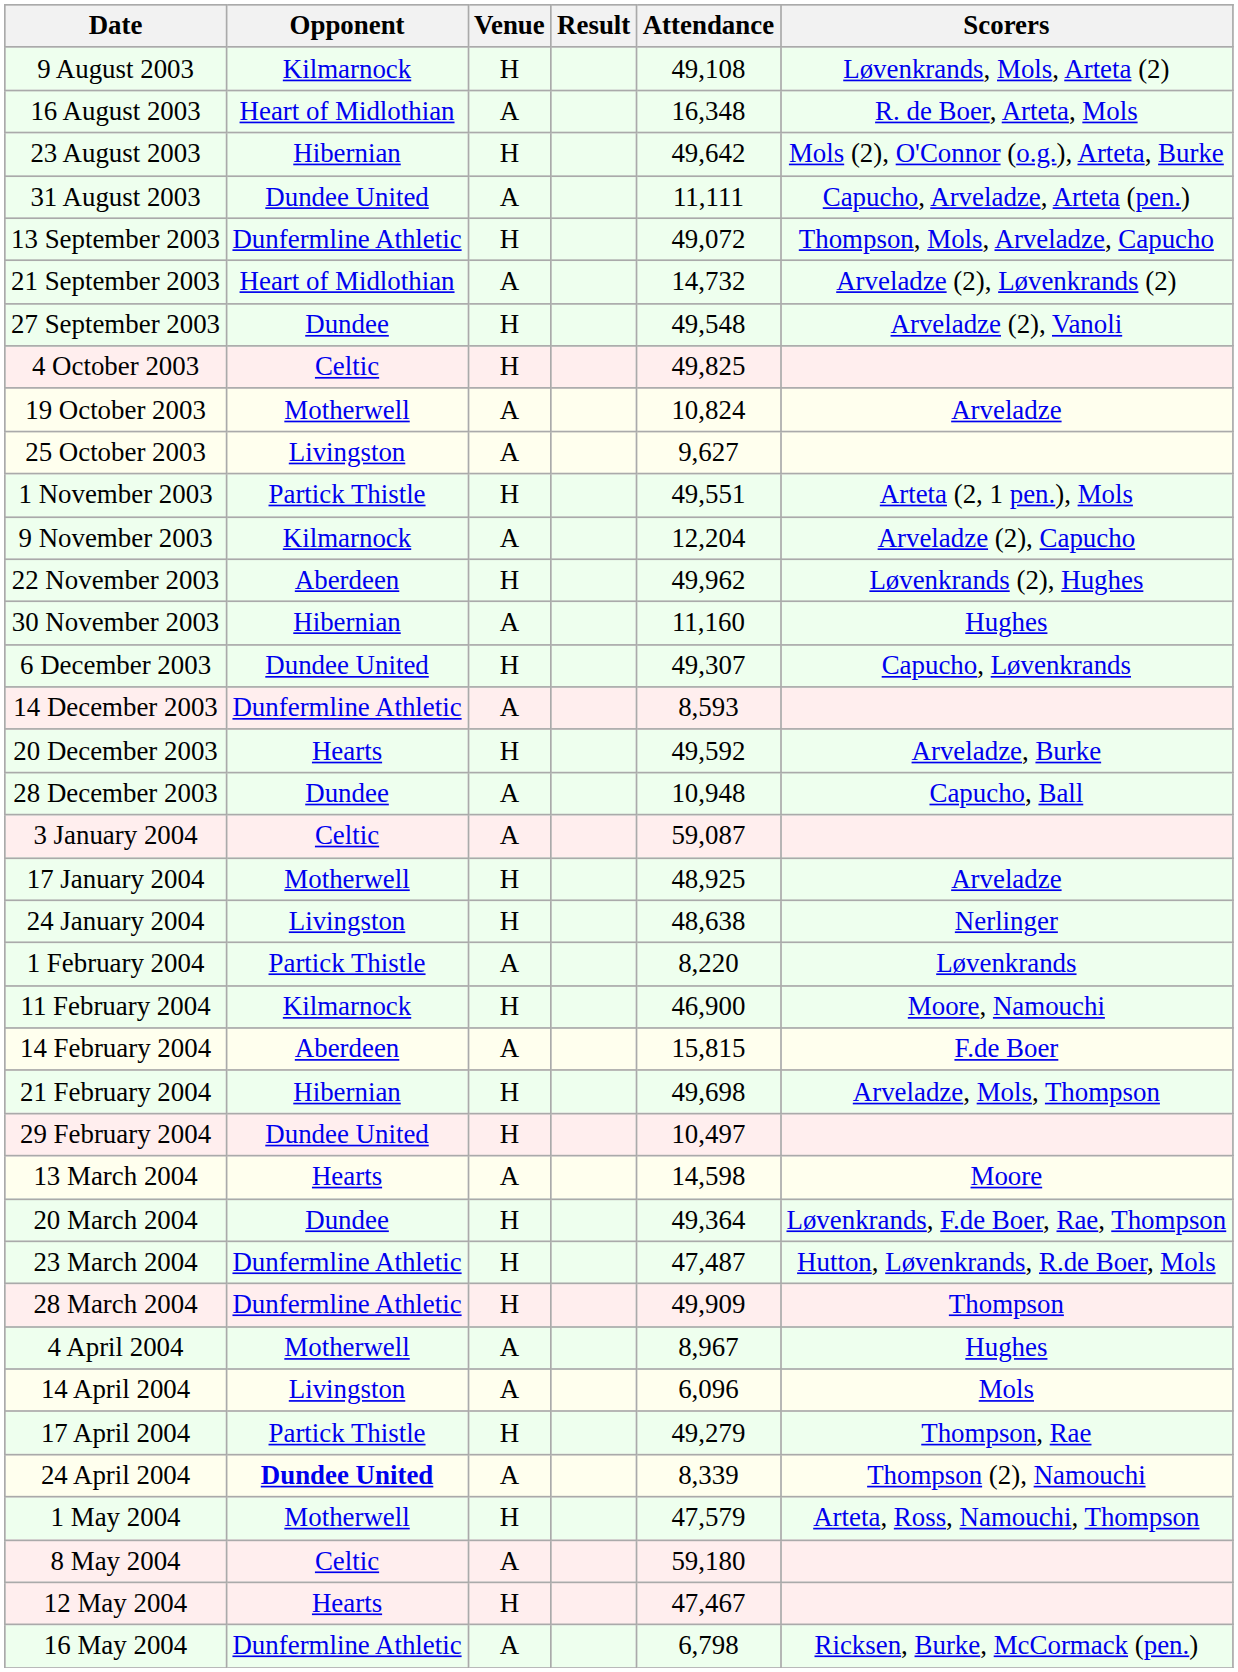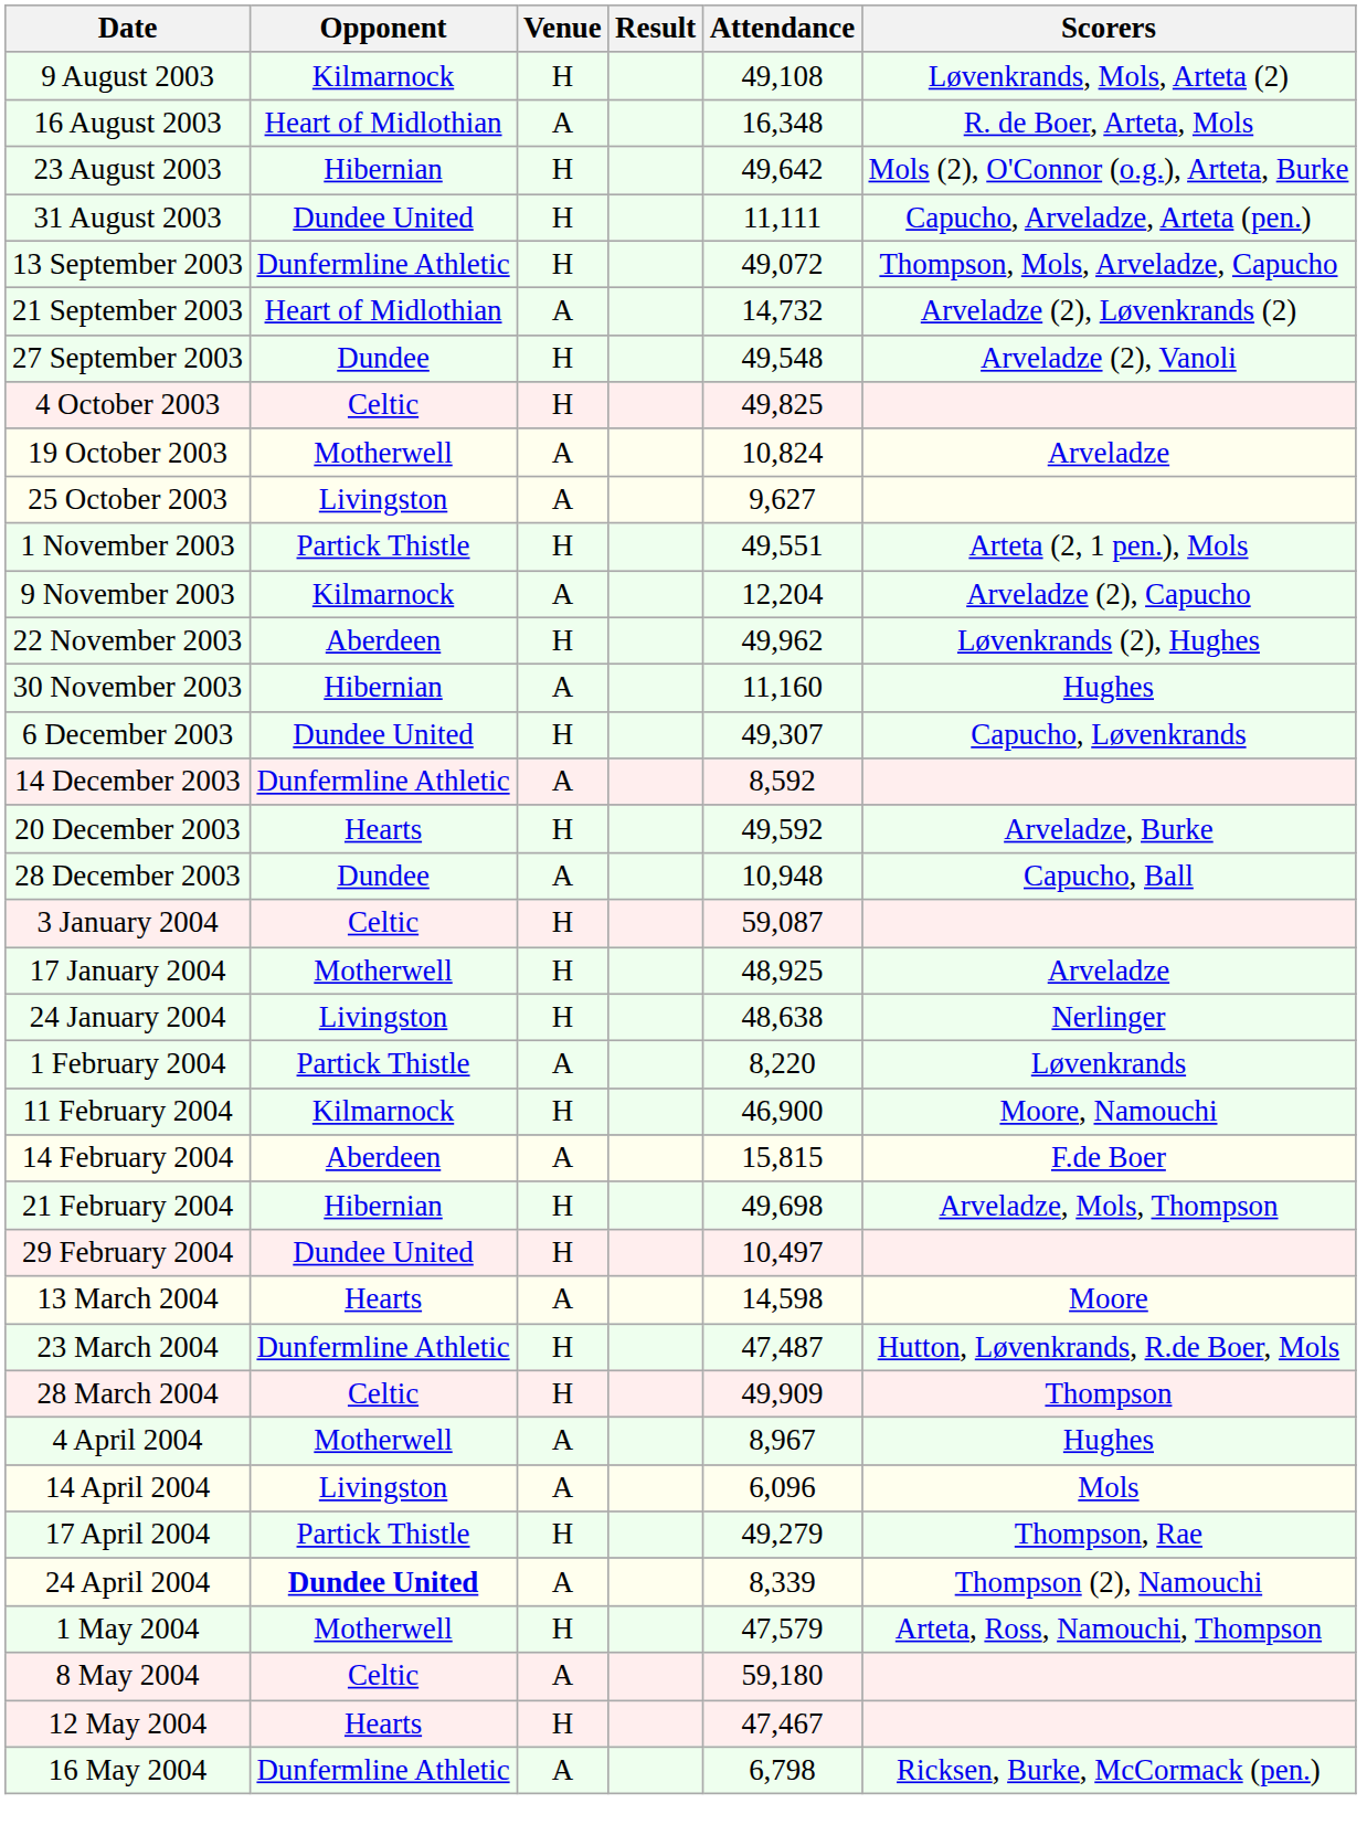 <table class="wikitable sortable" style="font-size:100%; text-align:center">
 <tr>
 <th>Date</th>
 <th>Opponent</th>
 <th>Venue</th>
 <th>Result</th>
 <th>Attendance</th>
 <th>Scorers</th>
 </tr>
 <tr bgcolor = "#EEFFEE">
 <td>9 August 2003</td>
 <td><a href='#'>Kilmarnock</a></td>
 <td>H</td>
 <td></td>
 <td>49,108</td>
 <td><a href='#'>Løvenkrands</a>, <a href='#'>Mols</a>, <a href='#'>Arteta</a> (2)</td>
 </tr>
 <tr bgcolor = "#EEFFEE">
 <td>16 August 2003</td>
 <td><a href='#'>Heart of Midlothian</a></td>
 <td>A</td>
 <td></td>
 <td>16,348</td>
 <td><a href='#'>R. de Boer</a>, <a href='#'>Arteta</a>, <a href='#'>Mols</a></td>
 </tr>
 <tr bgcolor = "#EEFFEE">
 <td>23 August 2003</td>
 <td><a href='#'>Hibernian</a></td>
 <td>H</td>
 <td></td>
 <td>49,642</td>
 <td><a href='#'>Mols</a> (2), <a href='#'>O'Connor</a> (<a href='#'>o.g.</a>), <a href='#'>Arteta</a>, <a href='#'>Burke</a></td>
 </tr>
 <tr bgcolor = "#EEFFEE">
 <td>31 August 2003</td>
 <td><a href='#'>Dundee United</a></td>
-<td>A</td>
+<td>H</td>
 <td></td>
 <td>11,111</td>
 <td><a href='#'>Capucho</a>, <a href='#'>Arveladze</a>, <a href='#'>Arteta</a> (<a href='#'>pen.</a>)</td>
 </tr>
 <tr bgcolor = "#EEFFEE">
 <td>13 September 2003</td>
 <td><a href='#'>Dunfermline Athletic</a></td>
 <td>H</td>
 <td></td>
 <td>49,072</td>
 <td><a href='#'>Thompson</a>, <a href='#'>Mols</a>, <a href='#'>Arveladze</a>, <a href='#'>Capucho</a></td>
 </tr>
 <tr bgcolor = "#EEFFEE">
 <td>21 September 2003</td>
 <td><a href='#'>Heart of Midlothian</a></td>
 <td>A</td>
 <td></td>
 <td>14,732</td>
 <td><a href='#'>Arveladze</a> (2), <a href='#'>Løvenkrands</a> (2)</td>
 </tr>
 <tr bgcolor = "#EEFFEE">
 <td>27 September 2003</td>
 <td><a href='#'>Dundee</a></td>
 <td>H</td>
 <td></td>
 <td>49,548</td>
 <td><a href='#'>Arveladze</a> (2), <a href='#'>Vanoli</a></td>
 </tr>
 <tr bgcolor = "#FFEEEE">
 <td>4 October 2003</td>
 <td><a href='#'>Celtic</a></td>
 <td>H</td>
 <td></td>
 <td>49,825</td>
 <td></td>
 </tr>
 <tr bgcolor = "#FFFFEE">
 <td>19 October 2003</td>
 <td><a href='#'>Motherwell</a></td>
 <td>A</td>
 <td></td>
 <td>10,824</td>
 <td><a href='#'>Arveladze</a></td>
 </tr>
 <tr bgcolor = "#FFFFEE">
 <td>25 October 2003</td>
 <td><a href='#'>Livingston</a></td>
 <td>A</td>
 <td></td>
 <td>9,627</td>
 <td></td>
 </tr>
 <tr bgcolor = "#EEFFEE">
 <td>1 November 2003</td>
 <td><a href='#'>Partick Thistle</a></td>
 <td>H</td>
 <td></td>
 <td>49,551</td>
 <td><a href='#'>Arteta</a> (2, 1 <a href='#'>pen.</a>), <a href='#'>Mols</a></td>
 </tr>
 <tr bgcolor = "#EEFFEE">
 <td>9 November 2003</td>
 <td><a href='#'>Kilmarnock</a></td>
 <td>A</td>
 <td></td>
 <td>12,204</td>
 <td><a href='#'>Arveladze</a> (2), <a href='#'>Capucho</a></td>
 </tr>
 <tr bgcolor = "#EEFFEE">
 <td>22 November 2003</td>
 <td><a href='#'>Aberdeen</a></td>
 <td>H</td>
 <td></td>
 <td>49,962</td>
 <td><a href='#'>Løvenkrands</a> (2), <a href='#'>Hughes</a></td>
 </tr>
 <tr bgcolor = "#EEFFEE">
 <td>30 November 2003</td>
 <td><a href='#'>Hibernian</a></td>
 <td>A</td>
 <td></td>
 <td>11,160</td>
 <td><a href='#'>Hughes</a></td>
 </tr>
 <tr bgcolor = "#EEFFEE">
 <td>6 December 2003</td>
 <td><a href='#'>Dundee United</a></td>
 <td>H</td>
 <td></td>
 <td>49,307</td>
 <td><a href='#'>Capucho</a>, <a href='#'>Løvenkrands</a></td>
 </tr>
 <tr bgcolor = "#FFEEEE">
 <td>14 December 2003</td>
 <td><a href='#'>Dunfermline Athletic</a></td>
 <td>A</td>
 <td></td>
-<td>8,593</td>
+<td>8,592</td>
 <td></td>
 </tr>
 <tr bgcolor = "#EEFFEE">
 <td>20 December 2003</td>
 <td><a href='#'>Hearts</a></td>
 <td>H</td>
 <td></td>
 <td>49,592</td>
 <td><a href='#'>Arveladze</a>, <a href='#'>Burke</a></td>
 </tr>
 <tr bgcolor = "#EEFFEE">
 <td>28 December 2003</td>
 <td><a href='#'>Dundee</a></td>
 <td>A</td>
 <td></td>
 <td>10,948</td>
 <td><a href='#'>Capucho</a>, <a href='#'>Ball</a></td>
 </tr>
 <tr bgcolor = "#FFEEEE">
 <td>3 January 2004</td>
 <td><a href='#'>Celtic</a></td>
-<td>A</td>
+<td>H</td>
 <td></td>
 <td>59,087</td>
 <td></td>
 </tr>
 <tr bgcolor = "#EEFFEE">
 <td>17 January 2004</td>
 <td><a href='#'>Motherwell</a></td>
 <td>H</td>
 <td></td>
 <td>48,925</td>
 <td><a href='#'>Arveladze</a></td>
 </tr>
 <tr bgcolor = "#EEFFEE">
 <td>24 January 2004</td>
 <td><a href='#'>Livingston</a></td>
 <td>H</td>
 <td></td>
 <td>48,638</td>
 <td><a href='#'>Nerlinger</a></td>
 </tr>
 <tr bgcolor = "#EEFFEE">
 <td>1 February 2004</td>
 <td><a href='#'>Partick Thistle</a></td>
 <td>A</td>
 <td></td>
 <td>8,220</td>
 <td><a href='#'>Løvenkrands</a></td>
 </tr>
 <tr bgcolor = "#EEFFEE">
 <td>11 February 2004</td>
 <td><a href='#'>Kilmarnock</a></td>
 <td>H</td>
 <td></td>
 <td>46,900</td>
 <td><a href='#'>Moore</a>, <a href='#'>Namouchi</a></td>
 </tr>
 <tr bgcolor = "#FFFFEE">
 <td>14 February 2004</td>
 <td><a href='#'>Aberdeen</a></td>
 <td>A</td>
 <td></td>
 <td>15,815</td>
 <td><a href='#'>F.de Boer</a></td>
 </tr>
 <tr bgcolor = "#EEFFEE">
 <td>21 February 2004</td>
 <td><a href='#'>Hibernian</a></td>
 <td>H</td>
 <td></td>
 <td>49,698</td>
 <td><a href='#'>Arveladze</a>, <a href='#'>Mols</a>, <a href='#'>Thompson</a></td>
 </tr>
 <tr bgcolor = "#FFEEEE">
 <td>29 February 2004</td>
 <td><a href='#'>Dundee United</a></td>
 <td>H</td>
 <td></td>
 <td>10,497</td>
 <td></td>
 </tr>
 <tr bgcolor = "#FFFFEE">
 <td>13 March 2004</td>
 <td><a href='#'>Hearts</a></td>
 <td>A</td>
 <td></td>
 <td>14,598</td>
 <td><a href='#'>Moore</a></td>
 </tr>
 <tr bgcolor = "#EEFFEE">
-<td>20 March 2004</td>
-<td><a href='#'>Dundee</a></td>
-<td>H</td>
-<td></td>
-<td>49,364</td>
-<td><a href='#'>Løvenkrands</a>, <a href='#'>F.de Boer</a>, <a href='#'>Rae</a>, <a href='#'>Thompson</a></td>
-</tr>
-<tr bgcolor = "#EEFFEE">
 <td>23 March 2004</td>
 <td><a href='#'>Dunfermline Athletic</a></td>
 <td>H</td>
 <td></td>
 <td>47,487</td>
 <td><a href='#'>Hutton</a>, <a href='#'>Løvenkrands</a>, <a href='#'>R.de Boer</a>, <a href='#'>Mols</a></td>
 </tr>
 <tr bgcolor = "#FFEEEE">
 <td>28 March 2004</td>
-<td><a href='#'>Dunfermline Athletic</a></td>
+<td><a href='#'>Celtic</a></td>
 <td>H</td>
 <td></td>
 <td>49,909</td>
 <td><a href='#'>Thompson</a></td>
 </tr>
 <tr bgcolor = "#EEFFEE">
 <td>4 April 2004</td>
 <td><a href='#'>Motherwell</a></td>
 <td>A</td>
 <td></td>
 <td>8,967</td>
 <td><a href='#'>Hughes</a></td>
 </tr>
 <tr bgcolor = "#FFFFEE">
 <td>14 April 2004</td>
 <td><a href='#'>Livingston</a></td>
 <td>A</td>
 <td></td>
 <td>6,096</td>
 <td><a href='#'>Mols</a></td>
 </tr>
 <tr bgcolor = "#EEFFEE">
 <td>17 April 2004</td>
 <td><a href='#'>Partick Thistle</a></td>
 <td>H</td>
 <td></td>
 <td>49,279</td>
 <td><a href='#'>Thompson</a>, <a href='#'>Rae</a></td>
 </tr>
 <tr bgcolor = "#FFFFEE">
 <td>24 April 2004</td>
 <td><strong><a href='#'>Dundee United</a></strong></td>
 <td>A</td>
 <td></td>
 <td>8,339</td>
 <td><a href='#'>Thompson</a> (2), <a href='#'>Namouchi</a></td>
 </tr>
 <tr bgcolor = "#EEFFEE">
 <td>1 May 2004</td>
 <td><a href='#'>Motherwell</a></td>
 <td>H</td>
 <td></td>
 <td>47,579</td>
 <td><a href='#'>Arteta</a>, <a href='#'>Ross</a>, <a href='#'>Namouchi</a>, <a href='#'>Thompson</a></td>
 </tr>
 <tr bgcolor = "#FFEEEE">
 <td>8 May 2004</td>
 <td><a href='#'>Celtic</a></td>
 <td>A</td>
 <td></td>
 <td>59,180</td>
 <td></td>
 </tr>
 <tr bgcolor = "#FFEEEE">
 <td>12 May 2004</td>
 <td><a href='#'>Hearts</a></td>
 <td>H</td>
 <td></td>
 <td>47,467</td>
 <td></td>
 </tr>
 <tr bgcolor = "#EEFFEE">
 <td>16 May 2004</td>
 <td><a href='#'>Dunfermline Athletic</a></td>
 <td>A</td>
 <td></td>
 <td>6,798</td>
 <td><a href='#'>Ricksen</a>, <a href='#'>Burke</a>, <a href='#'>McCormack</a> (<a href='#'>pen.</a>)</td>
 </tr>
 </table>
